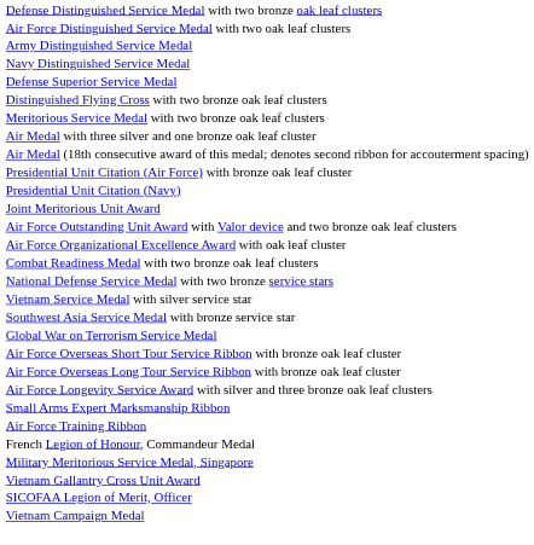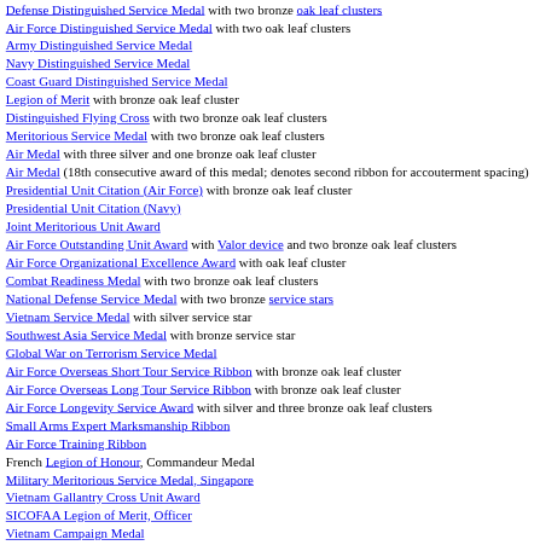 <table>
 <tr>
 <td></td>
 <td><a href='#'>Defense Distinguished Service Medal</a> with two bronze <a href='#'>oak leaf clusters</a></td>
 </tr>
 <tr>
 <td></td>
 <td><a href='#'>Air Force Distinguished Service Medal</a> with two oak leaf clusters</td>
 </tr>
 <tr>
 <td></td>
 <td><a href='#'>Army Distinguished Service Medal</a></td>
 </tr>
 <tr>
 <td></td>
 <td><a href='#'>Navy Distinguished Service Medal</a></td>
 </tr>
 <tr>
 <td></td>
-<td><a href='#'>Defense Superior Service Medal</a></td>
+<td><a href='#'>Coast Guard Distinguished Service Medal</a></td>
+</tr>
+<tr>
+<td></td>
+<td><a href='#'>Legion of Merit</a> with bronze oak leaf cluster</td>
 </tr>
 <tr>
 <td></td>
 <td><a href='#'>Distinguished Flying Cross</a> with two bronze oak leaf clusters</td>
 </tr>
 <tr>
 <td></td>
 <td><a href='#'>Meritorious Service Medal</a> with two bronze oak leaf clusters</td>
 </tr>
 <tr>
 <td></td>
 <td><a href='#'>Air Medal</a> with three silver and one bronze oak leaf cluster</td>
 </tr>
 <tr>
 <td></td>
 <td><a href='#'>Air Medal</a> (18th consecutive award of this medal; denotes second ribbon for accouterment spacing)</td>
 </tr>
 <tr>
 <td></td>
 <td><a href='#'>Presidential Unit Citation (Air Force)</a> with bronze oak leaf cluster</td>
 </tr>
 <tr>
 <td></td>
 <td><a href='#'>Presidential Unit Citation (Navy)</a></td>
 </tr>
 <tr>
 <td></td>
 <td><a href='#'>Joint Meritorious Unit Award</a></td>
 </tr>
 <tr>
 <td></td>
 <td><a href='#'>Air Force Outstanding Unit Award</a> with <a href='#'>Valor device</a> and two bronze oak leaf clusters</td>
 </tr>
 <tr>
 <td></td>
 <td><a href='#'>Air Force Organizational Excellence Award</a> with oak leaf cluster</td>
 </tr>
 <tr>
 <td></td>
 <td><a href='#'>Combat Readiness Medal</a> with two bronze oak leaf clusters</td>
 </tr>
 <tr>
 <td></td>
 <td><a href='#'>National Defense Service Medal</a> with two bronze <a href='#'>service stars</a></td>
 </tr>
 <tr>
 <td></td>
 <td><a href='#'>Vietnam Service Medal</a> with silver service star</td>
 </tr>
 <tr>
 <td></td>
 <td><a href='#'>Southwest Asia Service Medal</a> with bronze service star</td>
 </tr>
 <tr>
 <td></td>
 <td><a href='#'>Global War on Terrorism Service Medal</a></td>
 </tr>
 <tr>
 <td></td>
 <td><a href='#'>Air Force Overseas Short Tour Service Ribbon</a> with bronze oak leaf cluster</td>
 </tr>
 <tr>
 <td></td>
 <td><a href='#'>Air Force Overseas Long Tour Service Ribbon</a> with bronze oak leaf cluster</td>
 </tr>
 <tr>
 <td></td>
 <td><a href='#'>Air Force Longevity Service Award</a> with silver and three bronze oak leaf clusters</td>
 </tr>
 <tr>
 <td></td>
 <td><a href='#'>Small Arms Expert Marksmanship Ribbon</a></td>
 </tr>
 <tr>
 <td></td>
 <td><a href='#'>Air Force Training Ribbon</a></td>
 </tr>
 <tr>
 <td></td>
 <td>French <a href='#'>Legion of Honour</a>, Commandeur Medal</td>
 </tr>
 <tr>
 <td></td>
 <td><a href='#'>Military Meritorious Service Medal, Singapore</a></td>
 </tr>
 <tr>
 <td></td>
 <td><a href='#'>Vietnam Gallantry Cross Unit Award</a></td>
 </tr>
 <tr>
 <td></td>
 <td><a href='#'>SICOFAA Legion of Merit, Officer</a></td>
 </tr>
 <tr>
 <td></td>
 <td><a href='#'>Vietnam Campaign Medal</a></td>
 </tr>
 </table>
